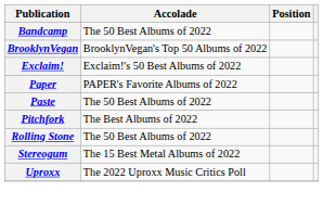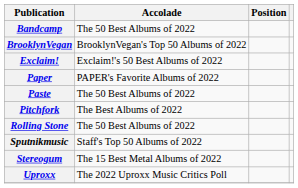 <table class="wikitable plainrowheaders">
 <tr>
 <th>Publication</th>
 <th>Accolade</th>
 <th>Position</th>
 <th></th>
 </tr>
 <tr>
 <th scope="row"><em><a href='#'>Bandcamp</a></em></th>
 <td>The 50 Best Albums of 2022</td>
 <td></td>
 <td></td>
 </tr>
 <tr>
 <th scope="row"><em><a href='#'>BrooklynVegan</a></em></th>
 <td>BrooklynVegan's Top 50 Albums of 2022</td>
 <td></td>
 <td></td>
 </tr>
 <tr>
 <th scope="row"><em><a href='#'>Exclaim!</a></em></th>
 <td>Exclaim!'s 50 Best Albums of 2022</td>
 <td></td>
 <td></td>
 </tr>
 <tr>
 <th scope="row"><em><a href='#'>Paper</a></em></th>
 <td>PAPER's Favorite Albums of 2022</td>
 <td></td>
 <td></td>
 </tr>
 <tr>
 <th scope="row"><a href='#'><em>Paste</em></a></th>
 <td>The 50 Best Albums of 2022</td>
 <td></td>
 <td></td>
 </tr>
 <tr>
 <th scope="row"><a href='#'><em>Pitchfork</em></a></th>
 <td>The Best Albums of 2022</td>
 <td></td>
 <td></td>
 </tr>
 <tr>
 <th scope="row"><em><a href='#'>Rolling Stone</a></em></th>
 <td>The 50 Best Albums of 2022</td>
 <td></td>
 <td></td>
 </tr>
 <tr>
+<th scope="row"><em>Sputnikmusic</em></th>
+<td>Staff's Top 50 Albums of 2022</td>
+<td></td>
+<td></td>
+</tr>
+<tr>
 <th scope="row"><em><a href='#'>Stereogum</a></em></th>
 <td>The 15 Best Metal Albums of 2022</td>
 <td></td>
 <td></td>
 </tr>
 <tr>
 <th scope="row"><em><a href='#'>Uproxx</a></em></th>
 <td>The 2022 Uproxx Music Critics Poll</td>
 <td></td>
 <td></td>
 </tr>
 <tr>
 </tr>
 </table>
